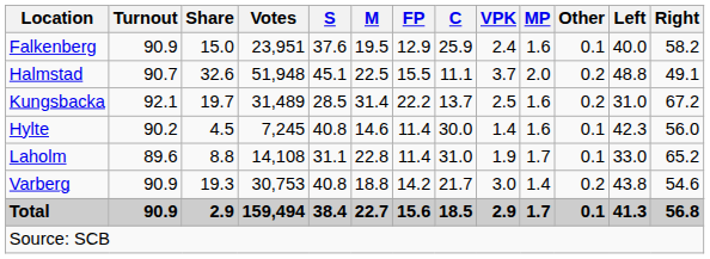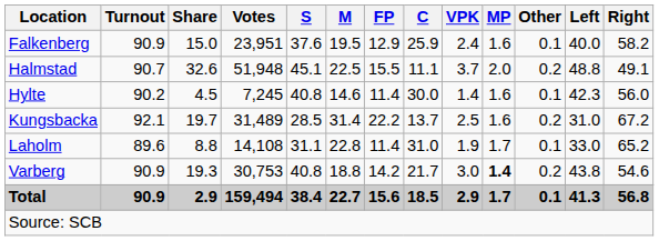 <table class="wikitable sortable" style=text-align:right>
 <tr>
 <th>Location</th>
 <th>Turnout</th>
 <th>Share</th>
 <th>Votes</th>
 <th><a href='#'>S</a></th>
 <th><a href='#'>M</a></th>
 <th><a href='#'>FP</a></th>
 <th><a href='#'>C</a></th>
 <th><a href='#'>VPK</a></th>
 <th><a href='#'>MP</a></th>
 <th>Other</th>
 <th>Left</th>
 <th>Right</th>
 </tr>
 <tr>
 <td align=left><a href='#'>Falkenberg</a></td>
 <td>90.9</td>
 <td>15.0</td>
 <td>23,951</td>
 <td>37.6</td>
 <td>19.5</td>
 <td>12.9</td>
 <td>25.9</td>
 <td>2.4</td>
 <td>1.6</td>
 <td>0.1</td>
 <td>40.0</td>
 <td>58.2</td>
 </tr>
 <tr>
 <td align=left><a href='#'>Halmstad</a></td>
 <td>90.7</td>
 <td>32.6</td>
 <td>51,948</td>
 <td>45.1</td>
 <td>22.5</td>
 <td>15.5</td>
 <td>11.1</td>
 <td>3.7</td>
 <td>2.0</td>
 <td>0.2</td>
 <td>48.8</td>
 <td>49.1</td>
 </tr>
 <tr>
+<td align=left><a href='#'>Hylte</a></td>
+<td>90.2</td>
+<td>4.5</td>
+<td>7,245</td>
+<td>40.8</td>
+<td>14.6</td>
+<td>11.4</td>
+<td>30.0</td>
+<td>1.4</td>
+<td>1.6</td>
+<td>0.1</td>
+<td>42.3</td>
+<td>56.0</td>
+</tr>
+<tr>
 <td align=left><a href='#'>Kungsbacka</a></td>
 <td>92.1</td>
 <td>19.7</td>
 <td>31,489</td>
 <td>28.5</td>
 <td>31.4</td>
 <td>22.2</td>
 <td>13.7</td>
 <td>2.5</td>
 <td>1.6</td>
 <td>0.2</td>
 <td>31.0</td>
 <td>67.2</td>
-</tr>
-<tr>
-<td align=left><a href='#'>Hylte</a></td>
-<td>90.2</td>
-<td>4.5</td>
-<td>7,245</td>
-<td>40.8</td>
-<td>14.6</td>
-<td>11.4</td>
-<td>30.0</td>
-<td>1.4</td>
-<td>1.6</td>
-<td>0.1</td>
-<td>42.3</td>
-<td>56.0</td>
 </tr>
 <tr>
 <td align=left><a href='#'>Laholm</a></td>
 <td>89.6</td>
 <td>8.8</td>
 <td>14,108</td>
 <td>31.1</td>
 <td>22.8</td>
 <td>11.4</td>
 <td>31.0</td>
 <td>1.9</td>
 <td>1.7</td>
 <td>0.1</td>
 <td>33.0</td>
 <td>65.2</td>
 </tr>
 <tr>
 <td align=left><a href='#'>Varberg</a></td>
 <td>90.9</td>
 <td>19.3</td>
 <td>30,753</td>
 <td>40.8</td>
 <td>18.8</td>
 <td>14.2</td>
 <td>21.7</td>
 <td>3.0</td>
-<td>1.4</td>
+<td><strong>1.4</strong></td>
 <td>0.2</td>
 <td>43.8</td>
 <td>54.6</td>
 </tr>
 <tr>
 </tr>
 <tr style="background:#CDCDCD;">
 <td align=left><strong>Total</strong></td>
 <td><strong>90.9</strong></td>
 <td><strong>2.9</strong></td>
 <td><strong>159,494</strong></td>
 <td><strong>38.4</strong></td>
 <td><strong>22.7</strong></td>
 <td><strong>15.6</strong></td>
 <td><strong>18.5</strong></td>
 <td><strong>2.9</strong></td>
 <td><strong>1.7</strong></td>
 <td><strong>0.1</strong></td>
 <td><strong>41.3</strong></td>
 <td><strong>56.8</strong></td>
 </tr>
 <tr>
 <td align=left colspan=13>Source: SCB </td>
 </tr>
 </table>
